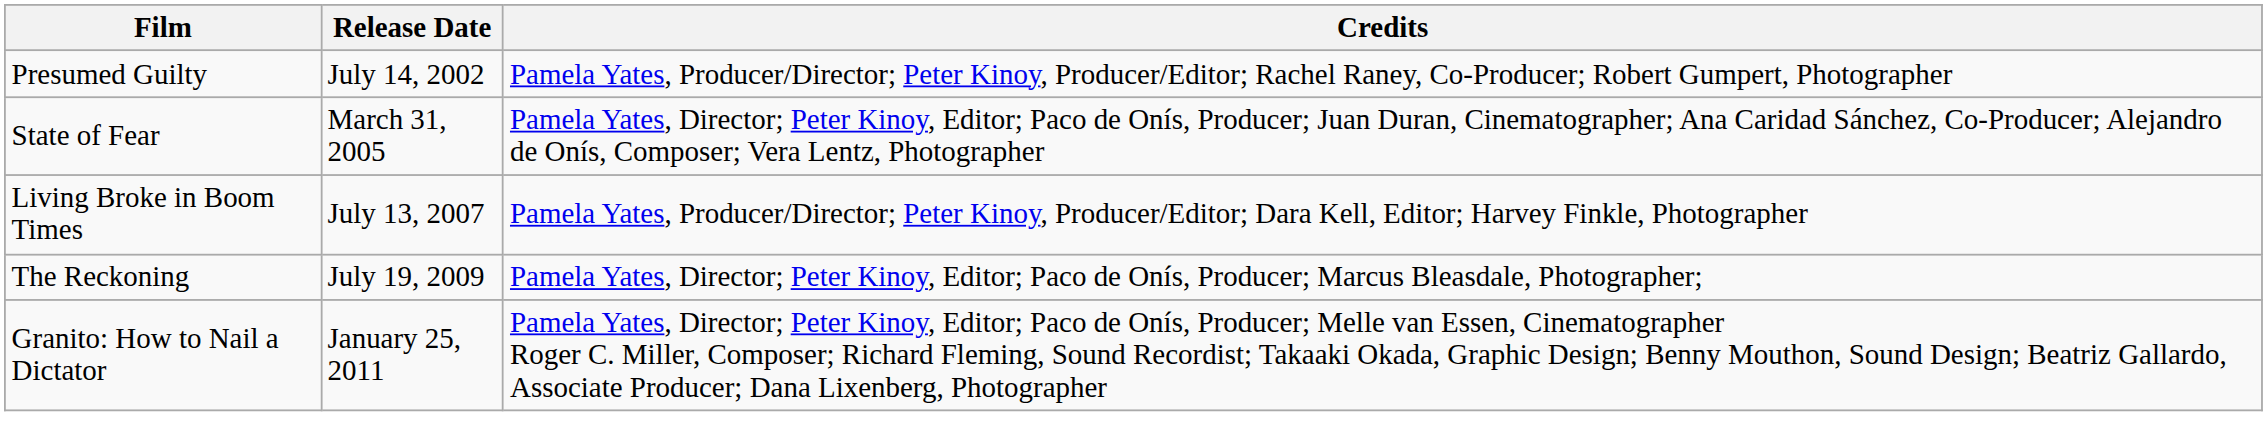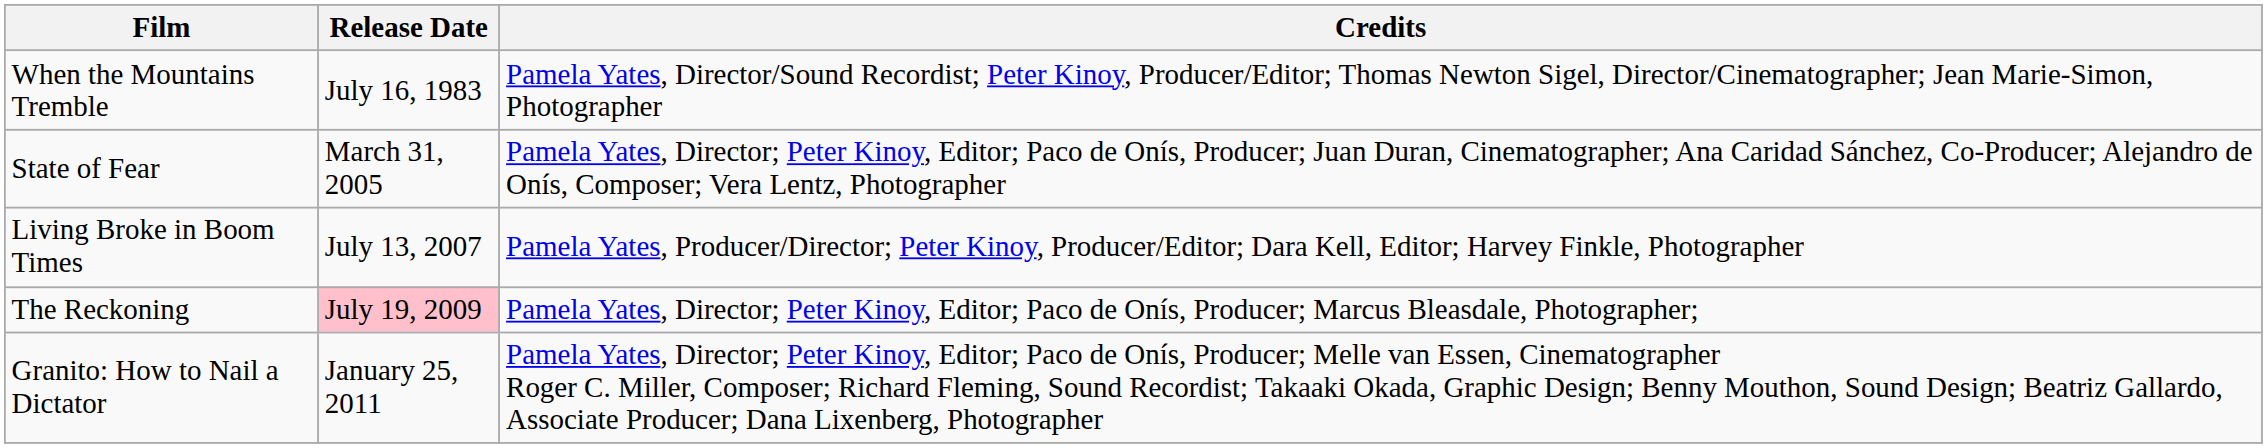 <table class="wikitable">
 <tr>
 <th>Film</th>
 <th>Release Date</th>
 <th>Credits</th>
 </tr>
 <tr>
-<td>Presumed Guilty</td>
-<td>July 14, 2002</td>
-<td><a href='#'>Pamela Yates</a>, Producer/Director; <a href='#'>Peter Kinoy</a>, Producer/Editor; Rachel Raney, Co-Producer; Robert Gumpert, Photographer</td>
+<td>When the Mountains Tremble</td>
+<td>July 16, 1983</td>
+<td><a href='#'>Pamela Yates</a>, Director/Sound Recordist; <a href='#'>Peter Kinoy</a>, Producer/Editor; Thomas Newton Sigel, Director/Cinematographer; Jean Marie-Simon, Photographer</td>
 </tr>
 <tr>
 <td>State of Fear</td>
 <td>March 31, 2005</td>
 <td><a href='#'>Pamela Yates</a>, Director; <a href='#'>Peter Kinoy</a>, Editor; Paco de Onís, Producer; Juan Duran, Cinematographer; Ana Caridad Sánchez, Co-Producer; Alejandro de Onís, Composer; Vera Lentz, Photographer</td>
 </tr>
 <tr>
 <td>Living Broke in Boom Times</td>
 <td>July 13, 2007</td>
 <td><a href='#'>Pamela Yates</a>, Producer/Director; <a href='#'>Peter Kinoy</a>, Producer/Editor; Dara Kell, Editor; Harvey Finkle, Photographer</td>
 </tr>
 <tr>
 <td>The Reckoning</td>
-<td>July 19, 2009</td>
+<td style="background: pink;">July 19, 2009</td>
 <td><a href='#'>Pamela Yates</a>, Director; <a href='#'>Peter Kinoy</a>, Editor; Paco de Onís, Producer; Marcus Bleasdale, Photographer;</td>
 </tr>
 <tr>
 <td>Granito: How to Nail a Dictator</td>
 <td>January 25, 2011</td>
 <td><a href='#'>Pamela Yates</a>, Director; <a href='#'>Peter Kinoy</a>, Editor; Paco de Onís, Producer; Melle van Essen, Cinematographer<br>Roger C. Miller, Composer; Richard Fleming, Sound Recordist; Takaaki Okada, Graphic Design; Benny Mouthon, Sound Design; Beatriz Gallardo, Associate Producer; Dana Lixenberg, Photographer</td>
 </tr>
 </table>
